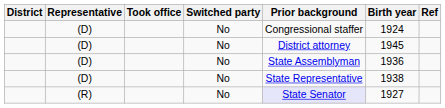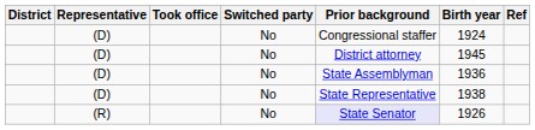 <table class="sortable wikitable" style="text-align:center">
 <tr>
 <th>District</th>
 <th>Representative</th>
 <th>Took office</th>
 <th>Switched party</th>
 <th>Prior background</th>
 <th>Birth year</th>
 <th>Ref</th>
 </tr>
 <tr>
 <td></td>
 <td> (D)</td>
 <td></td>
 <td>No</td>
 <td>Congressional staffer</td>
 <td>1924</td>
 <td></td>
 </tr>
 <tr>
 <td></td>
 <td> (D)</td>
 <td></td>
 <td>No</td>
 <td><a href='#'>District attorney</a></td>
 <td>1945</td>
 <td></td>
 </tr>
 <tr>
 <td></td>
 <td> (D)</td>
 <td></td>
 <td>No</td>
 <td><a href='#'>State Assemblyman</a></td>
 <td>1936</td>
 <td></td>
 </tr>
 <tr>
 <td></td>
 <td> (D)</td>
 <td></td>
 <td>No</td>
 <td><a href='#'>State Representative</a></td>
 <td>1938</td>
 <td></td>
 </tr>
 <tr>
 <td></td>
 <td> (R)</td>
 <td></td>
 <td>No</td>
 <td style="background: lavender;"><a href='#'>State Senator</a></td>
-<td>1927</td>
+<td>1926</td>
 <td></td>
 </tr>
 </table>
